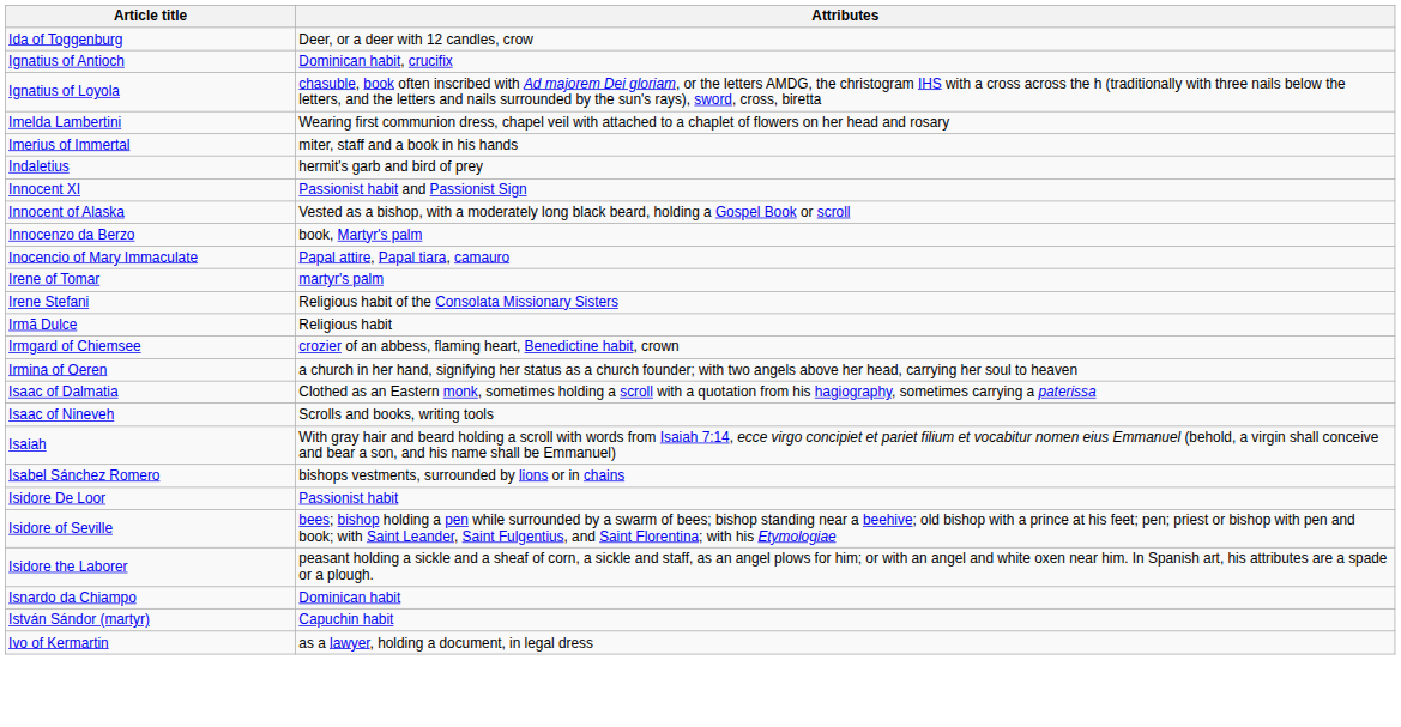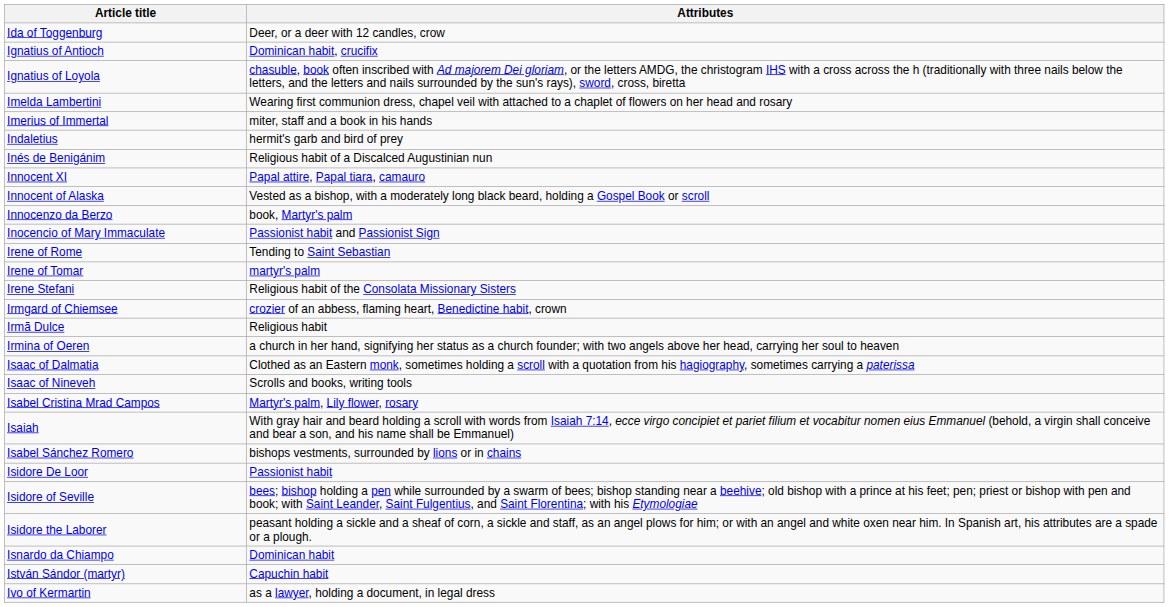 <table class="wikitable">
 <tr>
 <th scope="col" style="width: 20em;">Article title</th>
 <th scope="col">Attributes</th>
 </tr>
 <tr>
 <td><a href='#'>Ida of Toggenburg</a></td>
 <td>Deer, or a deer with 12 candles, crow</td>
 </tr>
 <tr>
 <td><a href='#'>Ignatius of Antioch</a></td>
 <td><a href='#'>Dominican habit</a>, <a href='#'>crucifix</a></td>
 </tr>
 <tr>
 <td><a href='#'>Ignatius of Loyola</a></td>
 <td><a href='#'>chasuble</a>, <a href='#'>book</a> often inscribed with <em><a href='#'>Ad majorem Dei gloriam</a></em>, or the letters AMDG, the christogram <a href='#'>IHS</a> with a cross across the h (traditionally with three nails below the letters, and the letters and nails surrounded by the sun's rays), <a href='#'>sword</a>, cross, biretta </td>
 </tr>
 <tr>
 <td><a href='#'>Imelda Lambertini</a></td>
 <td>Wearing first communion dress, chapel veil with attached to a chaplet of flowers on her head and rosary</td>
 </tr>
 <tr>
 <td><a href='#'>Imerius of Immertal</a></td>
 <td>miter, staff and a book in his hands</td>
 </tr>
 <tr>
 <td><a href='#'>Indaletius</a></td>
 <td>hermit's garb and bird of prey</td>
 </tr>
 <tr>
+<td><a href='#'>Inés de Benigánim</a></td>
+<td>Religious habit of a Discalced Augustinian nun</td>
+</tr>
+<tr>
 <td><a href='#'>Innocent XI</a></td>
-<td><a href='#'>Passionist habit</a> and <a href='#'>Passionist Sign</a></td>
+<td><a href='#'>Papal attire</a>, <a href='#'>Papal tiara</a>, <a href='#'>camauro</a></td>
 </tr>
 <tr>
 <td><a href='#'>Innocent of Alaska</a></td>
 <td>Vested as a bishop, with a moderately long black beard, holding a <a href='#'>Gospel Book</a> or <a href='#'>scroll</a></td>
 </tr>
 <tr>
 <td><a href='#'>Innocenzo da Berzo</a></td>
 <td>book, <a href='#'>Martyr's palm</a></td>
 </tr>
 <tr>
 <td><a href='#'>Inocencio of Mary Immaculate</a></td>
-<td><a href='#'>Papal attire</a>, <a href='#'>Papal tiara</a>, <a href='#'>camauro</a></td>
+<td><a href='#'>Passionist habit</a> and <a href='#'>Passionist Sign</a></td>
+</tr>
+<tr>
+<td><a href='#'>Irene of Rome</a></td>
+<td>Tending to <a href='#'>Saint Sebastian</a></td>
 </tr>
 <tr>
 <td><a href='#'>Irene of Tomar</a></td>
 <td><a href='#'>martyr's palm</a></td>
 </tr>
 <tr>
 <td><a href='#'>Irene Stefani</a></td>
 <td>Religious habit of the <a href='#'>Consolata Missionary Sisters</a></td>
 </tr>
 <tr>
+<td><a href='#'>Irmgard of Chiemsee</a></td>
+<td><a href='#'>crozier</a> of an abbess, flaming heart, <a href='#'>Benedictine habit</a>, crown</td>
+</tr>
+<tr>
 <td><a href='#'>Irmã Dulce</a></td>
 <td>Religious habit</td>
-</tr>
-<tr>
-<td><a href='#'>Irmgard of Chiemsee</a></td>
-<td><a href='#'>crozier</a> of an abbess, flaming heart, <a href='#'>Benedictine habit</a>, crown</td>
 </tr>
 <tr>
 <td><a href='#'>Irmina of Oeren</a></td>
 <td>a church in her hand, signifying her status as a church founder; with two angels above her head, carrying her soul to heaven</td>
 </tr>
 <tr>
 <td><a href='#'>Isaac of Dalmatia</a></td>
 <td>Clothed as an Eastern <a href='#'>monk</a>, sometimes holding a <a href='#'>scroll</a> with a quotation from his <a href='#'>hagiography</a>, sometimes carrying a <em><a href='#'>paterissa</a></em></td>
 </tr>
 <tr>
 <td><a href='#'>Isaac of Nineveh</a></td>
 <td>Scrolls and books, writing tools</td>
+</tr>
+<tr>
+<td><a href='#'>Isabel Cristina Mrad Campos</a></td>
+<td><a href='#'>Martyr's palm</a>, <a href='#'>Lily flower</a>, <a href='#'>rosary</a></td>
 </tr>
 <tr>
 <td><a href='#'>Isaiah</a></td>
 <td>With gray hair and beard holding a scroll with words from <a href='#'>Isaiah 7:14</a>,  <em>ecce virgo concipiet et pariet filium et vocabitur nomen eius Emmanuel</em> (behold, a virgin shall conceive and bear a son, and his name shall be Emmanuel)</td>
 </tr>
 <tr>
 <td><a href='#'>Isabel Sánchez Romero</a></td>
 <td>bishops vestments, surrounded by <a href='#'>lions</a> or in <a href='#'>chains</a></td>
 </tr>
 <tr>
 <td><a href='#'>Isidore De Loor</a></td>
 <td><a href='#'>Passionist habit</a></td>
 </tr>
 <tr>
 <td><a href='#'>Isidore of Seville</a></td>
 <td><a href='#'>bees</a>; <a href='#'>bishop</a> holding a <a href='#'>pen</a> while surrounded by a swarm of bees; bishop standing near a <a href='#'>beehive</a>; old bishop with a prince at his feet; pen; priest or bishop with pen and book; with <a href='#'>Saint Leander</a>, <a href='#'>Saint Fulgentius</a>, and <a href='#'>Saint Florentina</a>; with his <em><a href='#'>Etymologiae</a></em></td>
 </tr>
 <tr>
 <td><a href='#'>Isidore the Laborer</a></td>
 <td>peasant holding a sickle and a sheaf of corn, a sickle and staff, as an angel plows for him; or with an angel and white oxen near him. In Spanish art, his attributes are a spade or a plough.</td>
 </tr>
 <tr>
 <td><a href='#'>Isnardo da Chiampo</a></td>
 <td><a href='#'>Dominican habit</a></td>
 </tr>
 <tr>
 <td><a href='#'>István Sándor (martyr)</a></td>
 <td><a href='#'>Capuchin habit</a></td>
 </tr>
 <tr>
 <td><a href='#'>Ivo of Kermartin</a></td>
 <td>as a <a href='#'>lawyer</a>, holding a document, in legal dress</td>
 </tr>
 </table>
